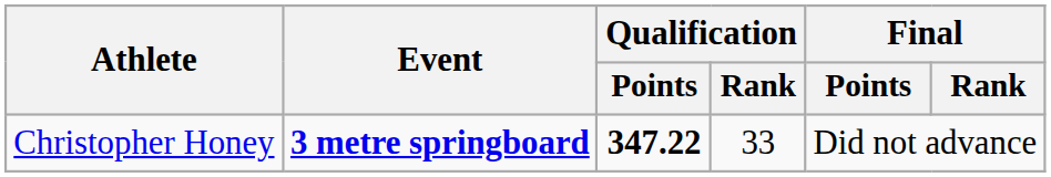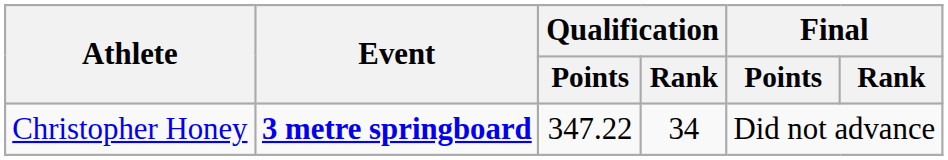 <table class="wikitable" style="font-size:90%">
 <tr>
 <th rowspan=2>Athlete</th>
 <th rowspan=2>Event</th>
 <th colspan=2>Qualification</th>
 <th colspan=2>Final</th>
 </tr>
 <tr style="font-size:95%">
 <th>Points</th>
 <th>Rank</th>
 <th>Points</th>
 <th>Rank</th>
 </tr>
 <tr align=center>
 <td align=left><a href='#'>Christopher Honey</a></td>
 <td align=left><strong><a href='#'>3 metre springboard</a></strong></td>
-<td><strong>347.22</strong></td>
-<td>33</td>
+<td>347.22</td>
+<td>34</td>
 <td colspan=2>Did not advance</td>
 </tr>
 </table>
